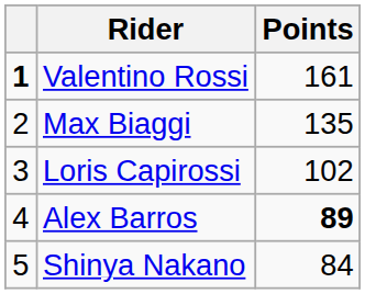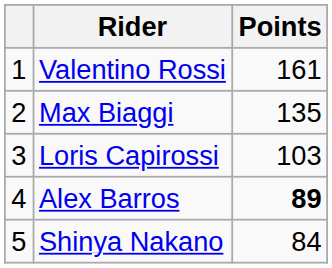 <table class="wikitable" style="font-size: 95%;">
 <tr>
 <th></th>
 <th>Rider</th>
 <th>Points</th>
 </tr>
 <tr>
-<td align=center><strong>1</strong></td>
+<td align=center>1</td>
 <td> <a href='#'>Valentino Rossi</a></td>
 <td align=right>161</td>
 </tr>
 <tr>
 <td align=center>2</td>
 <td> <a href='#'>Max Biaggi</a></td>
 <td align=right>135</td>
 </tr>
 <tr>
 <td align=center>3</td>
 <td> <a href='#'>Loris Capirossi</a></td>
-<td align=right>102</td>
+<td align=right>103</td>
 </tr>
 <tr>
 <td align=center>4</td>
 <td> <a href='#'>Alex Barros</a></td>
 <td align=right><strong>89</strong></td>
 </tr>
 <tr>
 <td align=center>5</td>
 <td> <a href='#'>Shinya Nakano</a></td>
 <td align=right>84</td>
 </tr>
 </table>
